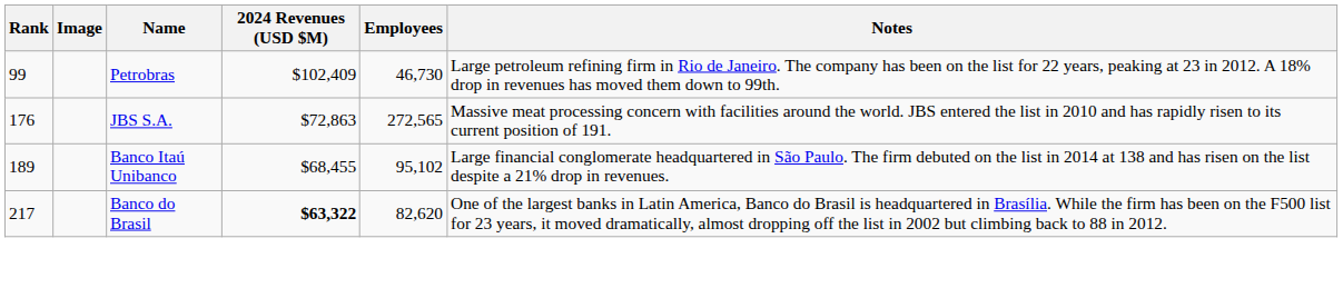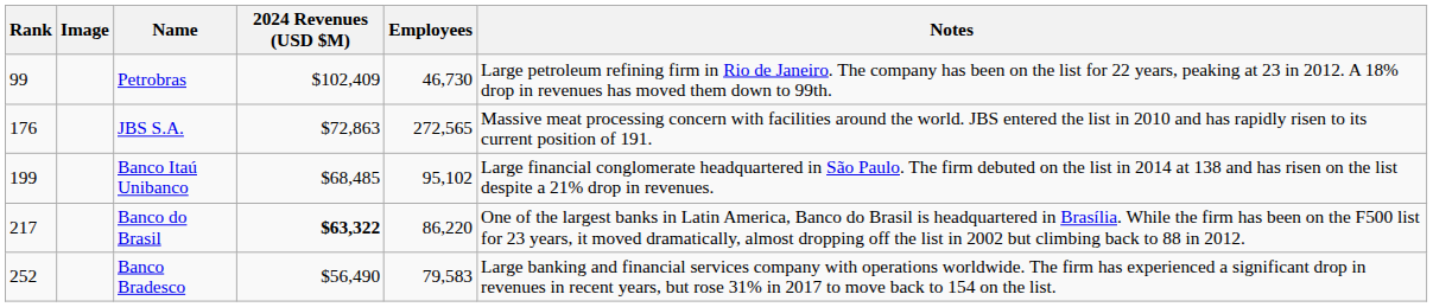 <table class="wikitable sortable">
 <tr>
 <th>Rank</th>
 <th>Image</th>
 <th>Name</th>
 <th>2024 Revenues (USD $M)</th>
 <th>Employees</th>
 <th>Notes</th>
 </tr>
 <tr>
 <td>99</td>
 <td></td>
 <td><a href='#'>Petrobras</a></td>
 <td align="right">$102,409</td>
 <td align="right">46,730</td>
 <td>Large petroleum refining firm in <a href='#'>Rio de Janeiro</a>. The company has been on the list for 22 years, peaking at 23 in 2012. A 18% drop in revenues has moved them down to 99th.</td>
 </tr>
 <tr>
 <td>176</td>
 <td></td>
 <td><a href='#'>JBS S.A.</a></td>
 <td align="right">$72,863</td>
 <td align="right">272,565</td>
 <td>Massive meat processing concern with facilities around the world. JBS entered the list in 2010 and has rapidly risen to its current position of 191.</td>
 </tr>
 <tr>
-<td>189</td>
+<td>199</td>
 <td></td>
 <td><a href='#'>Banco Itaú Unibanco</a></td>
-<td align="right">$68,455</td>
+<td align="right">$68,485</td>
 <td align="right">95,102</td>
 <td>Large financial conglomerate headquartered in <a href='#'>São Paulo</a>. The firm debuted on the list in 2014 at 138 and has risen on the list despite a 21% drop in revenues.</td>
 </tr>
 <tr>
 <td>217</td>
 <td></td>
 <td><a href='#'>Banco do Brasil</a></td>
 <td align="right"><strong>$63,322</strong></td>
-<td align="right">82,620</td>
+<td align="right">86,220</td>
 <td>One of the largest banks in Latin America, Banco do Brasil is headquartered in <a href='#'>Brasília</a>. While the firm has been on the F500 list for 23 years, it moved dramatically, almost dropping off the list in 2002 but climbing back to 88 in 2012.</td>
 </tr>
+<tr>
+<td>252</td>
+<td></td>
+<td><a href='#'>Banco Bradesco</a></td>
+<td align="right">$56,490</td>
+<td align="right">79,583</td>
+<td>Large banking and financial services company with operations worldwide. The firm has experienced a significant drop in revenues in recent years, but rose 31% in 2017 to move back to 154 on the list.</td>
+</tr>
 </table>
